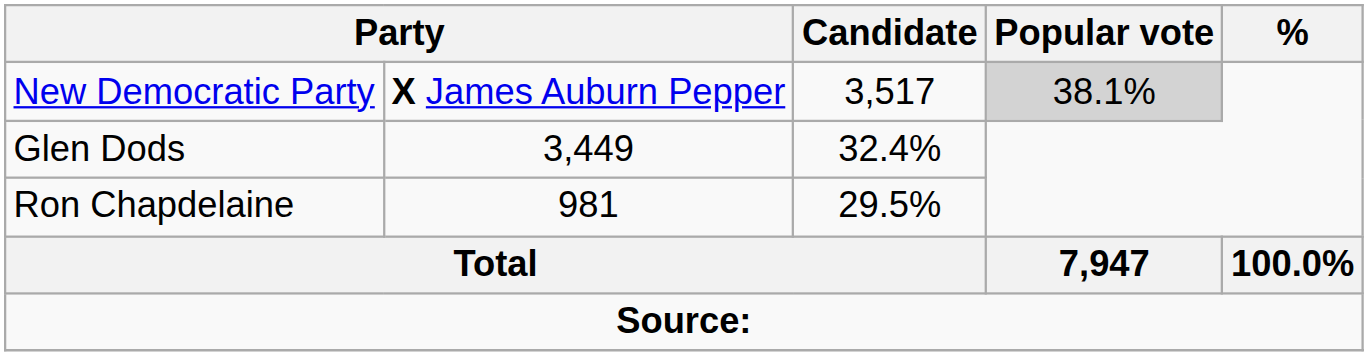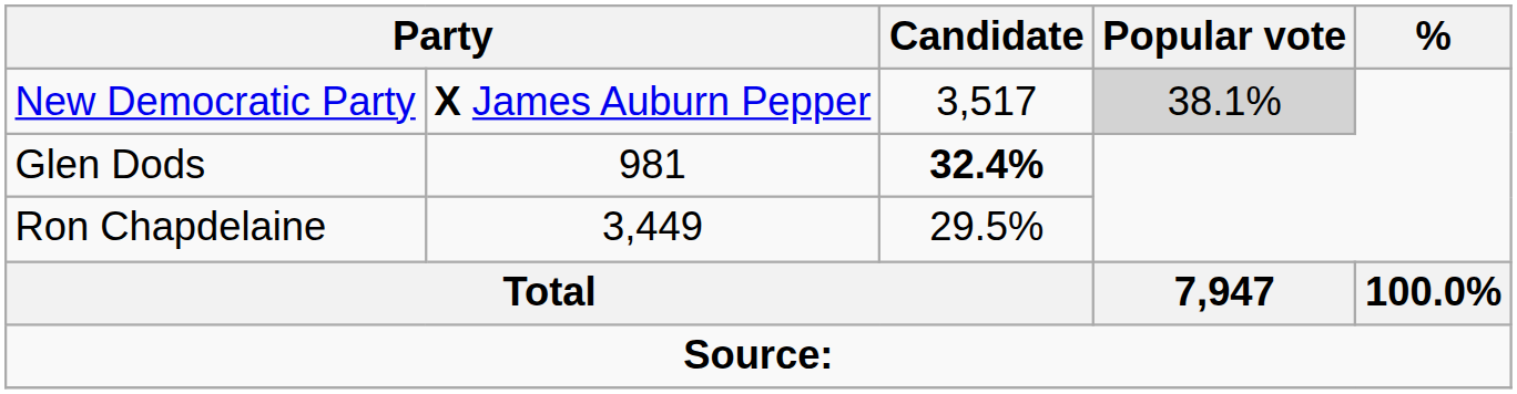 <table class="wikitable">
 <tr>
 <th colspan="2">Party</th>
 <th>Candidate</th>
 <th>Popular vote</th>
 <th>%</th>
 </tr>
 <tr>
 <td><a href='#'>New Democratic Party</a></td>
 <td> <strong>X</strong> <a href='#'>James Auburn Pepper</a></td>
 <td align=center>3,517</td>
 <td align=center style="background: lightgrey;">38.1%</td>
 </tr>
 <tr>
 <td>Glen Dods</td>
-<td align=center>3,449</td>
-<td align=center>32.4%</td>
+<td align=center>981</td>
+<td align=center><strong>32.4%</strong></td>
 </tr>
 <tr>
 <td>Ron Chapdelaine</td>
-<td align=center>981</td>
+<td align=center>3,449</td>
 <td align=center>29.5%</td>
 </tr>
 <tr>
 <th colspan=3>Total</th>
 <th>7,947</th>
 <th>100.0%</th>
 </tr>
 <tr>
 <td align="center" colspan=5><strong>Source:</strong> </td>
 </tr>
 <tr>
 </tr>
 </table>
